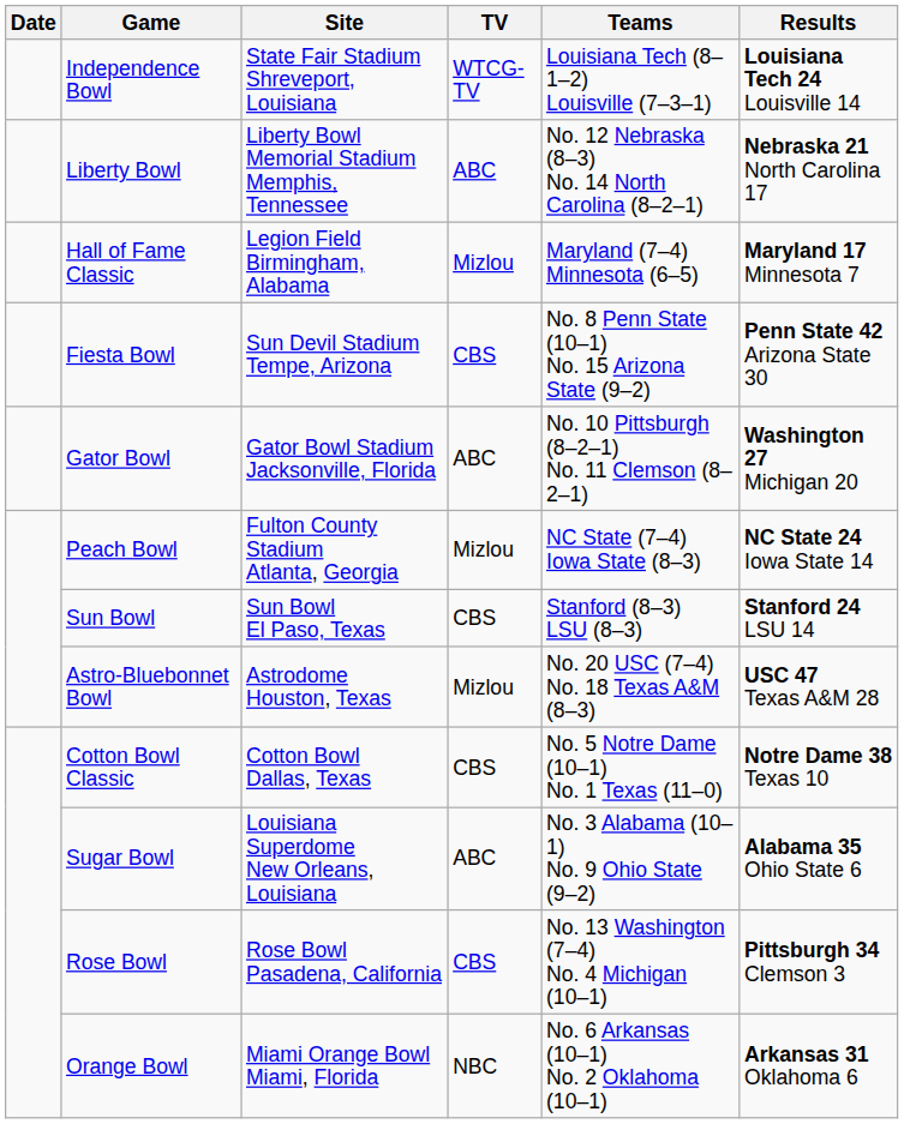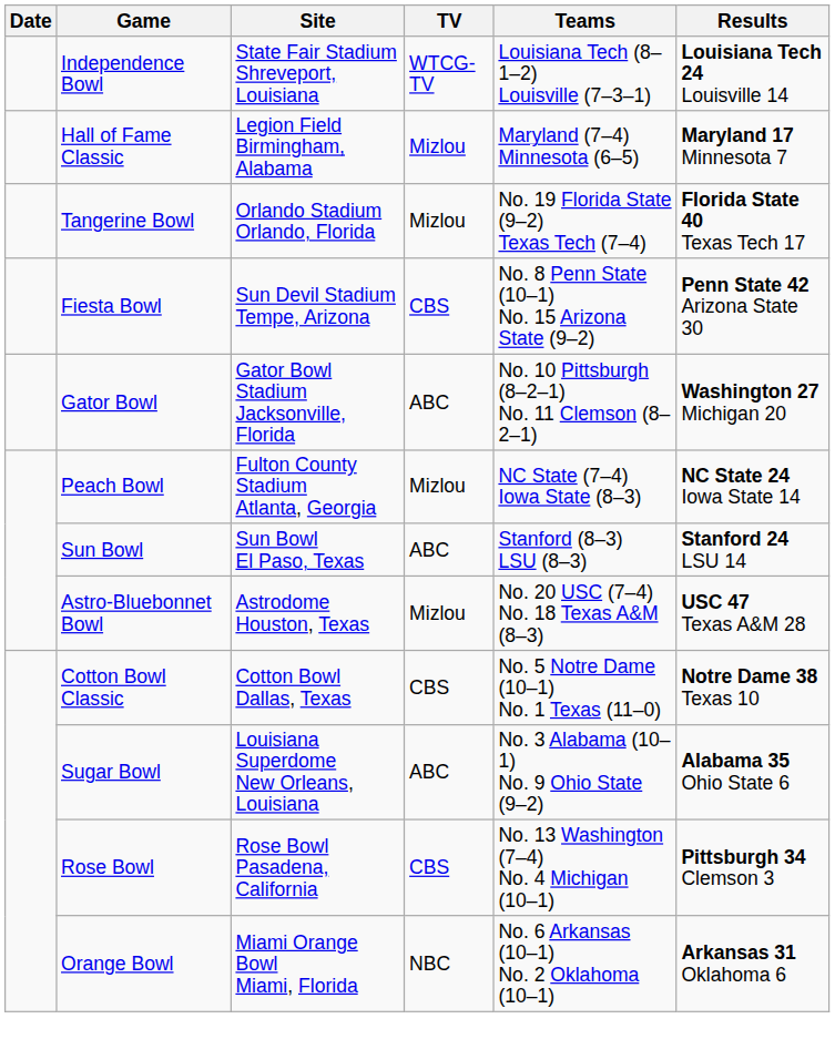 <table class="wikitable" style="font-size:90%">
 <tr>
 <th>Date</th>
 <th>Game</th>
 <th>Site</th>
 <th>TV</th>
 <th>Teams</th>
 <th>Results</th>
 </tr>
 <tr>
 <td></td>
 <td><a href='#'>Independence Bowl</a></td>
 <td><a href='#'>State Fair Stadium</a><br><a href='#'>Shreveport, Louisiana</a></td>
 <td><a href='#'>WTCG-TV</a></td>
 <td><a href='#'>Louisiana Tech</a> (8–1–2)<br><a href='#'>Louisville</a> (7–3–1)</td>
 <td><strong>Louisiana Tech 24</strong><br>Louisville 14</td>
 </tr>
 <tr>
 <td></td>
-<td><a href='#'>Liberty Bowl</a></td>
-<td><a href='#'>Liberty Bowl Memorial Stadium</a><br><a href='#'>Memphis, Tennessee</a></td>
-<td><a href='#'>ABC</a></td>
-<td>No. 12 <a href='#'>Nebraska</a> (8–3)<br>No. 14 <a href='#'>North Carolina</a> (8–2–1)</td>
-<td><strong>Nebraska 21</strong><br>North Carolina 17</td>
-</tr>
-<tr>
-<td></td>
 <td><a href='#'>Hall of Fame Classic</a></td>
 <td><a href='#'>Legion Field</a><br><a href='#'>Birmingham, Alabama</a></td>
 <td><a href='#'>Mizlou</a></td>
 <td><a href='#'>Maryland</a> (7–4)<br><a href='#'>Minnesota</a> (6–5)</td>
 <td><strong>Maryland 17</strong><br>Minnesota 7</td>
+</tr>
+<tr>
+<td></td>
+<td><a href='#'>Tangerine Bowl</a></td>
+<td><a href='#'>Orlando Stadium</a><br><a href='#'>Orlando, Florida</a></td>
+<td>Mizlou</td>
+<td>No. 19 <a href='#'>Florida State</a> (9–2)<br><a href='#'>Texas Tech</a> (7–4)</td>
+<td><strong>Florida State 40</strong><br>Texas Tech 17</td>
 </tr>
 <tr>
 <td></td>
 <td><a href='#'>Fiesta Bowl</a></td>
 <td><a href='#'>Sun Devil Stadium</a><br><a href='#'>Tempe, Arizona</a></td>
 <td><a href='#'>CBS</a></td>
 <td>No. 8 <a href='#'>Penn State</a> (10–1)<br>No. 15 <a href='#'>Arizona State</a> (9–2)</td>
 <td><strong>Penn State 42</strong><br>Arizona State 30</td>
 </tr>
 <tr>
 <td></td>
 <td><a href='#'>Gator Bowl</a></td>
 <td><a href='#'>Gator Bowl Stadium</a><br><a href='#'>Jacksonville, Florida</a></td>
 <td>ABC</td>
 <td>No. 10 <a href='#'>Pittsburgh</a> (8–2–1)<br>No. 11 <a href='#'>Clemson</a> (8–2–1)<br></td>
 <td><strong>Washington 27</strong><br>Michigan 20</td>
 </tr>
 <tr>
 <td rowspan=3></td>
 <td><a href='#'>Peach Bowl</a></td>
 <td><a href='#'>Fulton County Stadium</a><br><a href='#'>Atlanta</a>, <a href='#'>Georgia</a></td>
 <td>Mizlou</td>
 <td><a href='#'>NC State</a> (7–4)<br><a href='#'>Iowa State</a> (8–3)</td>
 <td><strong>NC State 24</strong><br>Iowa State 14</td>
 </tr>
 <tr>
 <td><a href='#'>Sun Bowl</a></td>
 <td><a href='#'>Sun Bowl</a><br><a href='#'>El Paso, Texas</a></td>
-<td>CBS</td>
+<td>ABC</td>
 <td><a href='#'>Stanford</a> (8–3)<br><a href='#'>LSU</a> (8–3)</td>
 <td><strong>Stanford 24</strong><br>LSU 14</td>
 </tr>
 <tr>
 <td><a href='#'>Astro-Bluebonnet Bowl</a></td>
 <td><a href='#'>Astrodome</a><br><a href='#'>Houston</a>, <a href='#'>Texas</a></td>
 <td>Mizlou</td>
 <td>No. 20 <a href='#'>USC</a> (7–4)<br>No. 18 <a href='#'>Texas A&M</a> (8–3)</td>
 <td><strong>USC 47</strong><br>Texas A&M 28</td>
 </tr>
 <tr>
 <td rowspan=4></td>
 <td><a href='#'>Cotton Bowl Classic</a></td>
 <td><a href='#'>Cotton Bowl</a><br><a href='#'>Dallas</a>, <a href='#'>Texas</a></td>
 <td>CBS</td>
 <td>No. 5 <a href='#'>Notre Dame</a> (10–1)<br>No. 1 <a href='#'>Texas</a> (11–0)</td>
 <td><strong>Notre Dame 38</strong><br>Texas 10</td>
 </tr>
 <tr>
 <td><a href='#'>Sugar Bowl</a></td>
 <td><a href='#'>Louisiana Superdome</a><br><a href='#'>New Orleans</a>, <a href='#'>Louisiana</a></td>
 <td>ABC</td>
 <td>No. 3 <a href='#'>Alabama</a> (10–1)<br>No. 9 <a href='#'>Ohio State</a> (9–2)</td>
 <td><strong>Alabama 35</strong><br>Ohio State 6</td>
 </tr>
 <tr>
 <td><a href='#'>Rose Bowl</a></td>
 <td><a href='#'>Rose Bowl</a><br><a href='#'>Pasadena, California</a></td>
 <td><a href='#'>CBS</a></td>
 <td>No. 13 <a href='#'>Washington</a> (7–4)<br>No. 4 <a href='#'>Michigan</a> (10–1)</td>
 <td><strong>Pittsburgh 34</strong><br>Clemson 3</td>
 </tr>
 <tr>
 <td><a href='#'>Orange Bowl</a></td>
 <td><a href='#'>Miami Orange Bowl</a><br><a href='#'>Miami</a>, <a href='#'>Florida</a></td>
 <td>NBC</td>
 <td>No. 6 <a href='#'>Arkansas</a> (10–1)<br>No. 2 <a href='#'>Oklahoma</a> (10–1)</td>
 <td><strong>Arkansas 31</strong><br>Oklahoma 6</td>
 </tr>
 </table>
